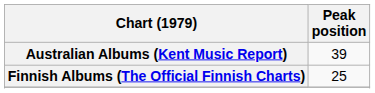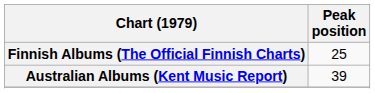 <table class="wikitable sortable plainrowheaders">
 <tr>
 <th>Chart (1979)</th>
 <th>Peak<br>position</th>
 </tr>
 <tr>
+<th scope="row">Finnish Albums (<a href='#'>The Official Finnish Charts</a>)</th>
+<td align="center">25</td>
+</tr>
+<tr>
 <th scope="row">Australian Albums (<a href='#'>Kent Music Report</a>)</th>
 <td align="center">39</td>
-</tr>
-<tr>
-<th scope="row">Finnish Albums (<a href='#'>The Official Finnish Charts</a>)</th>
-<td align="center">25</td>
 </tr>
 <tr>
 </tr>
 <tr>
 </tr>
 </table>
